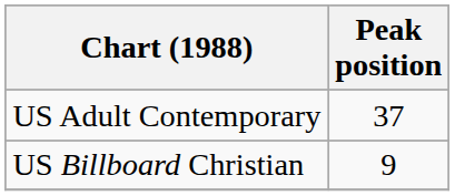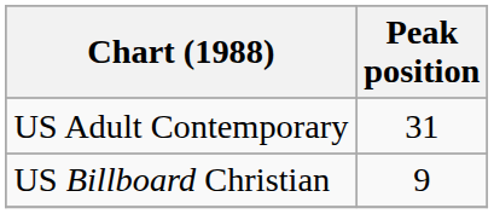 <table class="wikitable">
 <tr>
 <th>Chart (1988)</th>
 <th>Peak <br>position</th>
 </tr>
 <tr>
 <td>US Adult Contemporary</td>
-<td align="center">37</td>
+<td align="center">31</td>
 </tr>
 <tr>
 <td>US <em>Billboard</em> Christian</td>
 <td align="center">9</td>
 </tr>
 <tr>
 </tr>
 </table>
